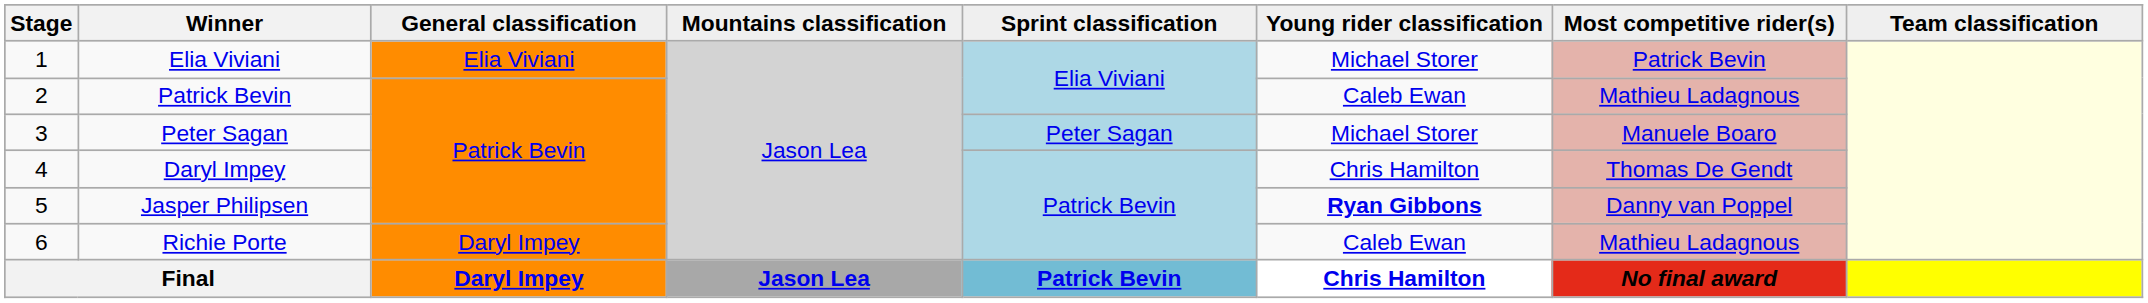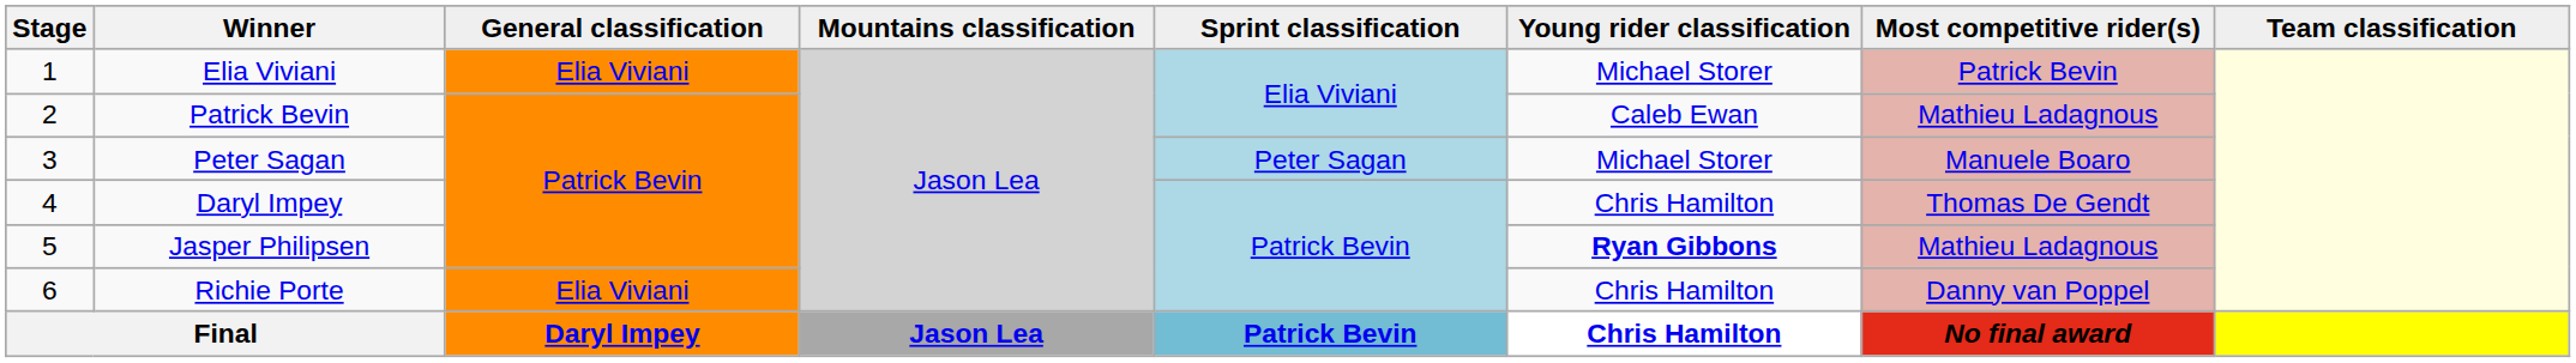 <table class="wikitable" style="text-align: center; font-size:smaller;">
 <tr style="background:#efefef;">
 <th style="width:2%;">Stage</th>
 <th style="width:14%;">Winner</th>
 <th style="background:#efefef; width:14%;">General classification<br></th>
 <th style="background:#efefef; width:14%;">Mountains classification<br></th>
 <th style="background:#efefef; width:14%;">Sprint classification<br></th>
 <th style="background:#efefef; width:14%;">Young rider classification<br></th>
 <th style="background:#efefef; width:14%;">Most competitive rider(s)<br></th>
 <th style="background:#efefef; width:14%;">Team classification</th>
 </tr>
 <tr>
 <td>1</td>
 <td><a href='#'>Elia Viviani</a></td>
 <td style="background:#FF8C00;"><a href='#'>Elia Viviani</a></td>
 <td rowspan=6 style="background:#D3D3D3;"><a href='#'>Jason Lea</a></td>
 <td rowspan=2 style="background:#ADD8E6;"><a href='#'>Elia Viviani</a></td>
 <td style="background:offwhite;"><a href='#'>Michael Storer</a></td>
 <td style="background:#E4B3AB;"><a href='#'>Patrick Bevin</a></td>
 <td rowspan=6 style="background:lightyellow;"></td>
 </tr>
 <tr>
 <td>2</td>
 <td><a href='#'>Patrick Bevin</a></td>
 <td rowspan=4 style="background:#FF8C00;"><a href='#'>Patrick Bevin</a></td>
 <td style="background:offwhite;"><a href='#'>Caleb Ewan</a></td>
 <td style="background:#E4B3AB;"><a href='#'>Mathieu Ladagnous</a></td>
 </tr>
 <tr>
 <td>3</td>
 <td><a href='#'>Peter Sagan</a></td>
 <td style="background:#ADD8E6;"><a href='#'>Peter Sagan</a></td>
 <td style="background:offwhite;"><a href='#'>Michael Storer</a></td>
 <td style="background:#E4B3AB;"><a href='#'>Manuele Boaro</a></td>
 </tr>
 <tr>
 <td>4</td>
 <td><a href='#'>Daryl Impey</a></td>
 <td rowspan=3 style="background:#ADD8E6;"><a href='#'>Patrick Bevin</a></td>
 <td style="background:offwhite;"><a href='#'>Chris Hamilton</a></td>
 <td style="background:#E4B3AB;"><a href='#'>Thomas De Gendt</a></td>
 </tr>
 <tr>
 <td>5</td>
 <td><a href='#'>Jasper Philipsen</a></td>
 <td style="background:offwhite;"><strong><a href='#'>Ryan Gibbons</a></strong></td>
-<td style="background:#E4B3AB;"><a href='#'>Danny van Poppel</a></td>
+<td style="background:#E4B3AB;"><a href='#'>Mathieu Ladagnous</a></td>
 </tr>
 <tr>
 <td>6</td>
 <td><a href='#'>Richie Porte</a></td>
-<td style="background:#FF8C00;"><a href='#'>Daryl Impey</a></td>
-<td style="background:offwhite;"><a href='#'>Caleb Ewan</a></td>
-<td style="background:#E4B3AB;"><a href='#'>Mathieu Ladagnous</a></td>
+<td style="background:#FF8C00;"><a href='#'>Elia Viviani</a></td>
+<td style="background:offwhite;"><a href='#'>Chris Hamilton</a></td>
+<td style="background:#E4B3AB;"><a href='#'>Danny van Poppel</a></td>
 </tr>
 <tr>
 <th scope=row colspan=2>Final</th>
 <th style="background:#FF8C00;"><a href='#'>Daryl Impey</a></th>
 <th style="background:#a8a8a8;"><a href='#'>Jason Lea</a></th>
 <th style="background:#72bcd4;"><a href='#'>Patrick Bevin</a></th>
 <th style="background:white;"><a href='#'>Chris Hamilton</a></th>
 <th style="background:#E42A19;"><em>No final award</em></th>
 <th style="background:yellow;"></th>
 </tr>
 </table>
